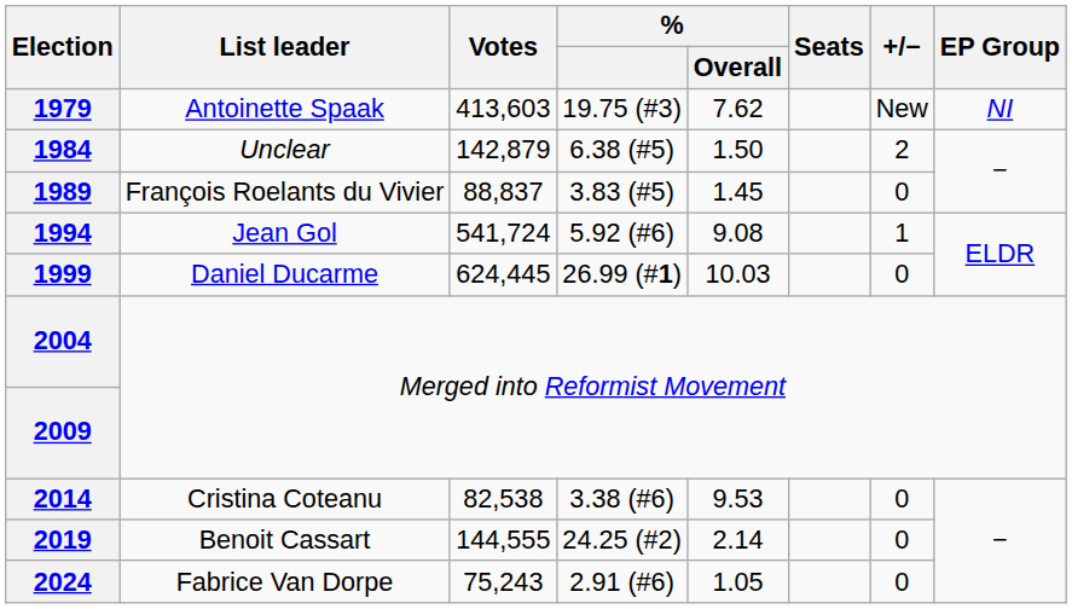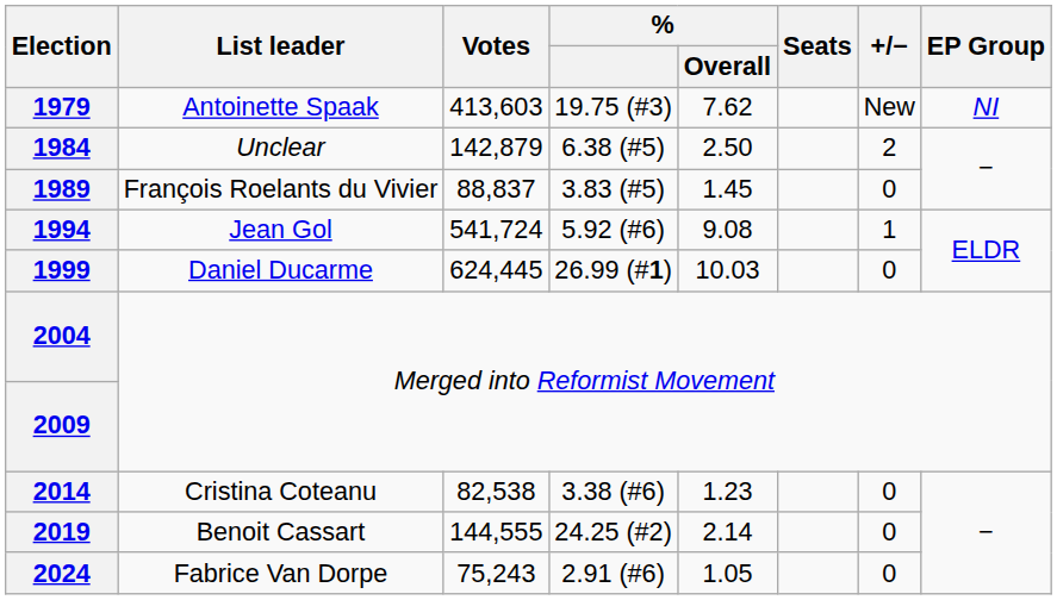 <table class="wikitable" style="text-align:center;">
 <tr>
 <th rowspan=2>Election</th>
 <th rowspan=2>List leader</th>
 <th rowspan=2>Votes</th>
 <th colspan=2>%</th>
 <th rowspan=2>Seats</th>
 <th rowspan=2>+/−</th>
 <th rowspan=2>EP Group</th>
 </tr>
 <tr>
 <th></th>
 <th>Overall</th>
 </tr>
 <tr>
 <th><a href='#'>1979</a></th>
 <td><a href='#'>Antoinette Spaak</a></td>
 <td>413,603</td>
 <td>19.75 (#3)</td>
 <td>7.62</td>
 <td></td>
 <td>New</td>
 <td><em><a href='#'>NI</a></em></td>
 </tr>
 <tr>
 <th><a href='#'>1984</a></th>
 <td><em>Unclear</em></td>
 <td>142,879</td>
 <td>6.38 (#5)</td>
-<td>1.50</td>
+<td>2.50</td>
 <td></td>
 <td> 2</td>
 <td rowspan=2>−</td>
 </tr>
 <tr>
 <th><a href='#'>1989</a></th>
 <td>François Roelants du Vivier</td>
 <td>88,837</td>
 <td>3.83 (#5)</td>
 <td>1.45</td>
 <td></td>
 <td> 0</td>
 </tr>
 <tr>
 <th><a href='#'>1994</a></th>
 <td><a href='#'>Jean Gol</a></td>
 <td>541,724</td>
 <td>5.92 (#6)</td>
 <td>9.08</td>
 <td></td>
 <td> 1</td>
 <td rowspan=2><a href='#'>ELDR</a></td>
 </tr>
 <tr>
 <th><a href='#'>1999</a></th>
 <td><a href='#'>Daniel Ducarme</a></td>
 <td>624,445</td>
 <td>26.99 (#<strong>1</strong>)</td>
 <td>10.03</td>
 <td></td>
 <td> 0</td>
 </tr>
 <tr style=height:3.5em>
 <th><a href='#'>2004</a></th>
 <td rowspan=2 colspan=7><em>Merged into <a href='#'>Reformist Movement</a></td>
 </tr>
 <tr style=height:3.5em>
 <th><a href='#'>2009</a></th>
 </tr>
 <tr>
 <th><a href='#'>2014</a></th>
 <td>Cristina Coteanu</td>
 <td>82,538</td>
 <td>3.38 (#6)</td>
-<td>9.53</td>
+<td>1.23</td>
 <td></td>
 <td> 0</td>
 <td rowspan=3>−</td>
 </tr>
 <tr>
 <th><a href='#'>2019</a></th>
 <td>Benoit Cassart</td>
 <td>144,555</td>
 <td>24.25 (#2)</td>
 <td>2.14</td>
 <td></td>
 <td> 0</td>
 </tr>
 <tr>
 <th><a href='#'>2024</a></th>
 <td>Fabrice Van Dorpe</td>
 <td>75,243</td>
 <td>2.91 (#6)</td>
 <td>1.05</td>
 <td></td>
 <td> 0</td>
 </tr>
 </table>
